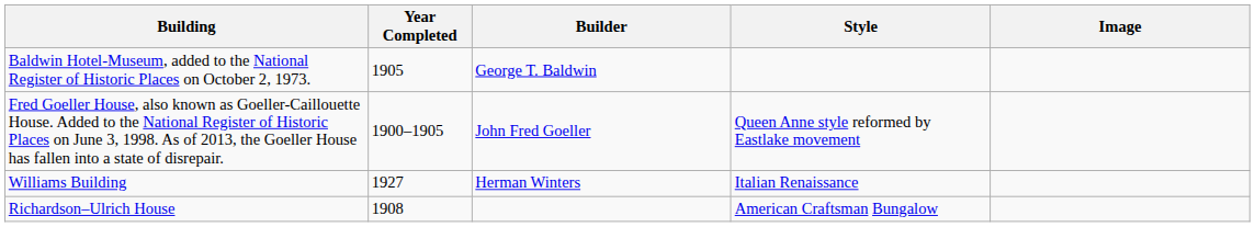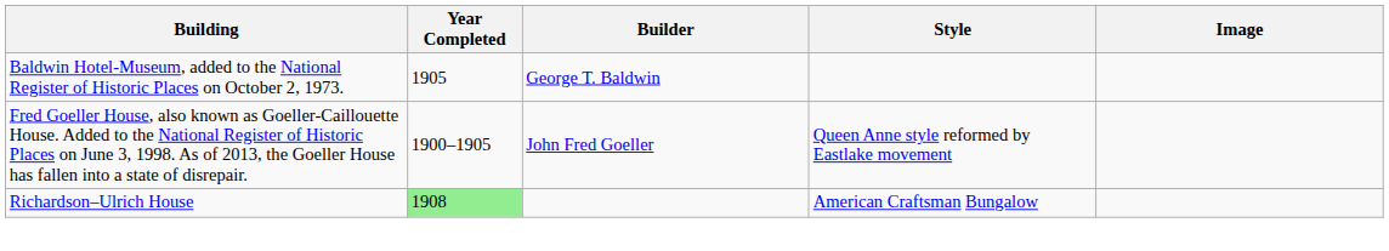 <table class="wikitable">
 <tr>
 <th width=28%>Building</th>
 <th width=8%>Year Completed</th>
 <th width=20%>Builder</th>
 <th width=20%>Style</th>
 <th width=20%>Image</th>
 </tr>
 <tr>
 <td><a href='#'>Baldwin Hotel-Museum</a>, added to the <a href='#'>National Register of Historic Places</a> on October 2, 1973.</td>
 <td>1905</td>
 <td><a href='#'>George T. Baldwin</a></td>
 <td></td>
 <td></td>
 </tr>
 <tr>
 <td><a href='#'>Fred Goeller House</a>, also known as Goeller-Caillouette House. Added to the <a href='#'>National Register of Historic Places</a> on June 3, 1998. As of 2013, the Goeller House has fallen into a state of disrepair.</td>
 <td>1900–1905</td>
 <td><a href='#'>John Fred Goeller</a></td>
 <td><a href='#'>Queen Anne style</a> reformed by <a href='#'>Eastlake movement</a></td>
 <td></td>
 </tr>
 <tr>
-<td><a href='#'>Williams Building</a></td>
-<td>1927</td>
-<td><a href='#'>Herman Winters</a></td>
-<td><a href='#'>Italian Renaissance</a></td>
-<td></td>
-</tr>
-<tr>
 <td><a href='#'>Richardson–Ulrich House</a></td>
-<td>1908</td>
+<td style="background: lightgreen;">1908</td>
 <td></td>
 <td><a href='#'>American Craftsman</a> <a href='#'>Bungalow</a></td>
 <td></td>
 </tr>
 </table>
